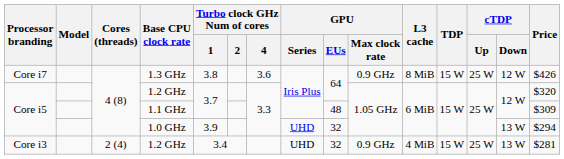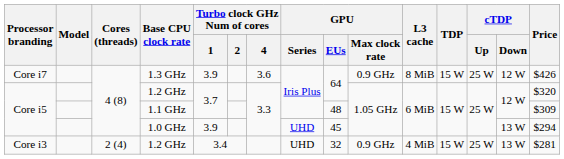 <table class="wikitable sortable" style="text-align: center;">
 <tr>
 <th rowspan="2">Processor<br>branding</th>
 <th rowspan="2">Model</th>
 <th rowspan="2">Cores<br>(threads)</th>
 <th rowspan="2">Base CPU<br><a href='#'>clock rate</a></th>
 <th colspan="3"><a href='#'>Turbo</a> clock GHz<br>Num of cores</th>
 <th colspan="3">GPU</th>
 <th rowspan="2">L3<br>cache</th>
 <th rowspan="2">TDP</th>
 <th colspan="2"><a href='#'>cTDP</a></th>
 <th rowspan="2">Price</th>
 </tr>
 <tr>
 <th>1</th>
 <th>2</th>
 <th>4</th>
 <th>Series</th>
 <th><a href='#'>EUs</a></th>
 <th>Max clock<br>rate</th>
 <th>Up</th>
 <th>Down</th>
 </tr>
 <tr>
 <td>Core i7</td>
 <td></td>
 <td rowspan="4">4 (8)</td>
 <td>1.3 GHz</td>
-<td>3.8</td>
+<td>3.9</td>
 <td></td>
 <td>3.6</td>
 <td rowspan="3"><a href='#'>Iris Plus</a></td>
 <td rowspan="2">64</td>
 <td>0.9 GHz</td>
 <td>8 MiB</td>
 <td>15 W</td>
 <td>25 W</td>
 <td>12 W</td>
 <td>$426</td>
 </tr>
 <tr>
 <td rowspan="3">Core i5</td>
 <td></td>
 <td>1.2 GHz</td>
 <td rowspan="2">3.7</td>
 <td></td>
 <td rowspan="3">3.3</td>
 <td rowspan="3">1.05 GHz</td>
 <td rowspan="3">6 MiB</td>
 <td rowspan="3">15 W</td>
 <td rowspan="3">25 W</td>
 <td rowspan="2">12 W</td>
 <td>$320</td>
 </tr>
 <tr>
 <td></td>
 <td>1.1 GHz</td>
 <td></td>
 <td>48</td>
 <td>$309</td>
 </tr>
 <tr>
 <td></td>
 <td>1.0 GHz</td>
 <td>3.9</td>
 <td></td>
 <td><a href='#'>UHD</a></td>
-<td>32</td>
+<td>45</td>
 <td>13 W</td>
 <td>$294</td>
 </tr>
 <tr>
 <td>Core i3</td>
 <td></td>
 <td>2 (4)</td>
 <td>1.2 GHz</td>
 <td colspan="2">3.4</td>
 <td></td>
 <td>UHD</td>
 <td>32</td>
 <td>0.9 GHz</td>
 <td>4 MiB</td>
 <td>15 W</td>
 <td>25 W</td>
 <td>13 W</td>
 <td>$281</td>
 </tr>
 </table>
